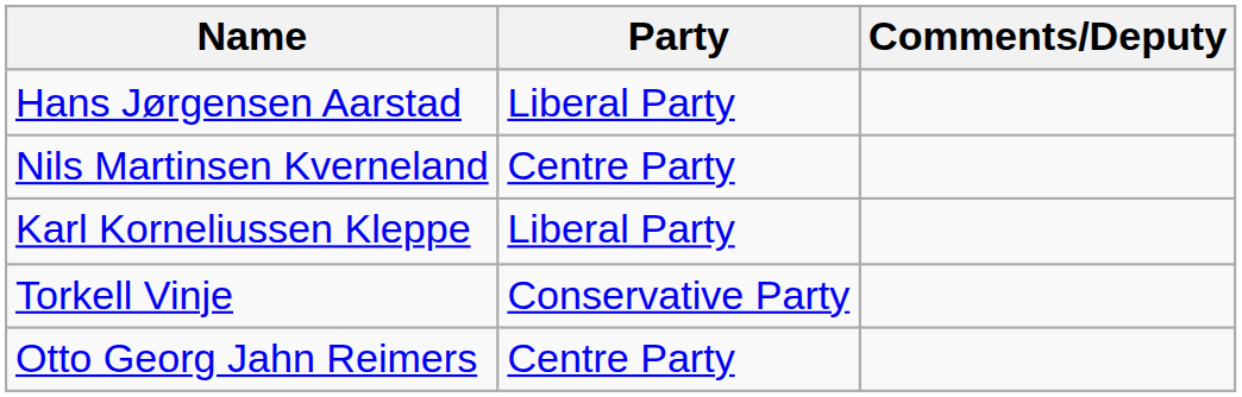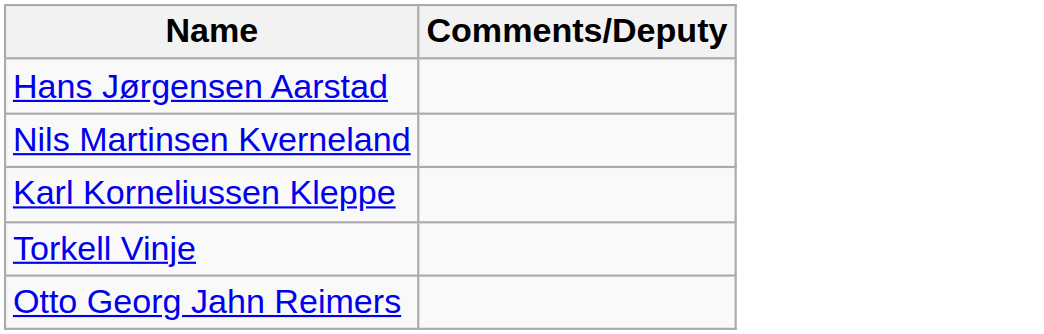 <table class="wikitable">
 <tr>
 <th>Name</th>
-<th>Party</th>
 <th>Comments/Deputy</th>
 </tr>
 <tr>
 <td><a href='#'>Hans Jørgensen Aarstad</a></td>
-<td><a href='#'>Liberal Party</a></td>
 <td></td>
 </tr>
 <tr>
 <td><a href='#'>Nils Martinsen Kverneland</a></td>
-<td><a href='#'>Centre Party</a></td>
 <td></td>
 </tr>
 <tr>
 <td><a href='#'>Karl Korneliussen Kleppe</a></td>
-<td><a href='#'>Liberal Party</a></td>
 <td></td>
 </tr>
 <tr>
 <td><a href='#'>Torkell Vinje</a></td>
-<td><a href='#'>Conservative Party</a></td>
 <td></td>
 </tr>
 <tr>
 <td><a href='#'>Otto Georg Jahn Reimers</a></td>
-<td><a href='#'>Centre Party</a></td>
 <td></td>
 </tr>
 </table>
